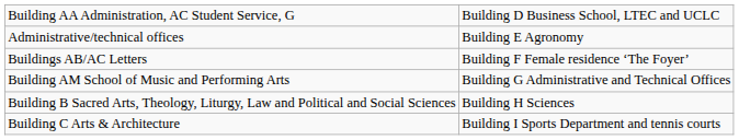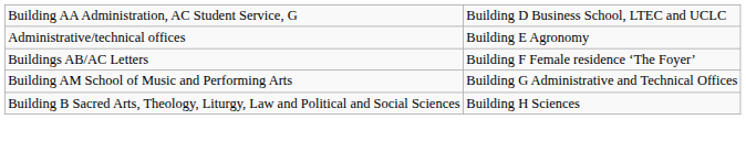 <table class="wikitable">
 <tr>
 <td>Building AA Administration, AC Student Service, G</td>
 <td>Building D Business School, LTEC and UCLC</td>
 </tr>
 <tr>
 <td>Administrative/technical offices</td>
 <td>Building E Agronomy</td>
 </tr>
 <tr>
 <td>Buildings AB/AC Letters</td>
 <td>Building F Female residence ‘The Foyer’</td>
 </tr>
 <tr>
 <td>Building AM School of Music and Performing Arts</td>
 <td>Building G Administrative and Technical Offices</td>
 </tr>
 <tr>
 <td>Building B Sacred Arts, Theology, Liturgy, Law and Political and Social Sciences</td>
 <td>Building H Sciences</td>
 </tr>
-<tr>
-<td>Building C Arts & Architecture</td>
-<td>Building I  Sports Department and tennis courts</td>
-</tr>
 </table>
